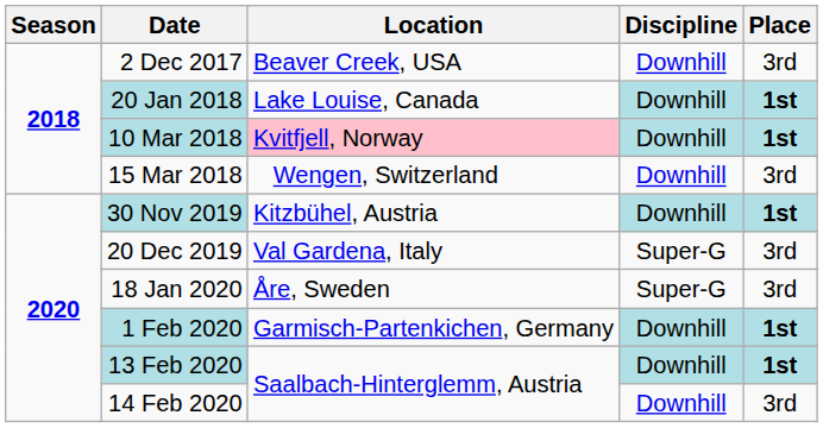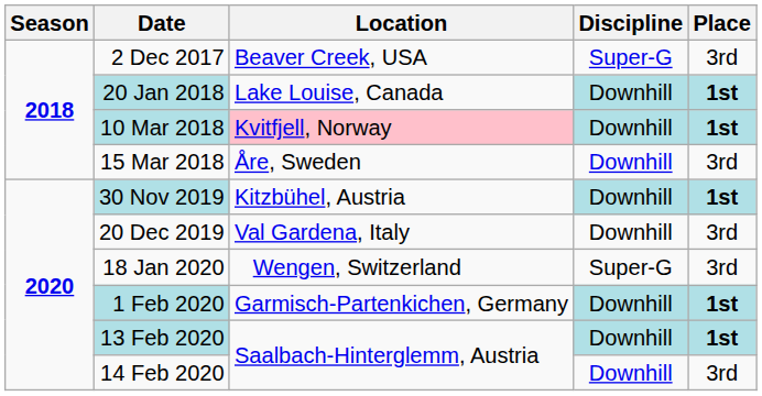 <table class="wikitable" style="text-align:center; font-size:95%;">
 <tr>
 <th>Season</th>
 <th>Date</th>
 <th>Location</th>
 <th>Discipline</th>
 <th>Place</th>
 </tr>
 <tr>
 <td rowspan="4"><strong><a href='#'>2018</a></strong></td>
 <td align=right>2 Dec 2017</td>
 <td align=left> <a href='#'>Beaver Creek</a>, USA</td>
-<td><a href='#'>Downhill</a></td>
+<td><a href='#'>Super-G</a></td>
 <td>3rd</td>
 </tr>
 <tr>
 <td bgcolor="#BOEOE6" align=right>20 Jan 2018</td>
 <td align=left> <a href='#'>Lake Louise</a>, Canada</td>
 <td bgcolor="#BOEOE6">Downhill</td>
 <td bgcolor="#BOEOE6"><strong>1st</strong></td>
 </tr>
 <tr>
 <td bgcolor="#BOEOE6" align=right>10 Mar 2018</td>
 <td align=left style="background: pink;"> <a href='#'>Kvitfjell</a>, Norway</td>
 <td bgcolor="#BOEOE6">Downhill</td>
 <td bgcolor="#BOEOE6"><strong>1st</strong></td>
 </tr>
 <tr>
 <td align=right>15 Mar 2018</td>
-<td align=left>   <a href='#'>Wengen</a>, Switzerland</td>
+<td align=left> <a href='#'>Åre</a>, Sweden</td>
 <td><a href='#'>Downhill</a></td>
 <td>3rd</td>
 </tr>
 <tr>
 <td rowspan="6"><strong><a href='#'>2020</a></strong></td>
 <td bgcolor="#BOEOE6" align=right>30 Nov 2019</td>
 <td align=left> <a href='#'>Kitzbühel</a>, Austria</td>
 <td bgcolor="#BOEOE6">Downhill</td>
 <td bgcolor="#BOEOE6"><strong>1st</strong></td>
 </tr>
 <tr>
 <td align=right>20 Dec 2019</td>
 <td align=left> <a href='#'>Val Gardena</a>, Italy</td>
-<td>Super-G</td>
+<td>Downhill</td>
 <td>3rd</td>
 </tr>
 <tr>
 <td align=right>18 Jan 2020</td>
-<td align=left> <a href='#'>Åre</a>, Sweden</td>
+<td align=left>   <a href='#'>Wengen</a>, Switzerland</td>
 <td>Super-G</td>
 <td>3rd</td>
 </tr>
 <tr>
 <td bgcolor="#BOEOE6" align=right>1 Feb 2020</td>
 <td align=left> <a href='#'>Garmisch-Partenkichen</a>, Germany</td>
 <td bgcolor="#BOEOE6">Downhill</td>
 <td bgcolor="#BOEOE6"><strong>1st</strong></td>
 </tr>
 <tr>
 <td bgcolor="#BOEOE6" align=right>13 Feb 2020</td>
 <td rowspan=2 align=left> <a href='#'>Saalbach-Hinterglemm</a>, Austria</td>
 <td bgcolor="#BOEOE6">Downhill</td>
 <td bgcolor="#BOEOE6"><strong>1st</strong></td>
 </tr>
 <tr>
 <td align=right>14 Feb 2020</td>
 <td><a href='#'>Downhill</a></td>
 <td>3rd</td>
 </tr>
 </table>
